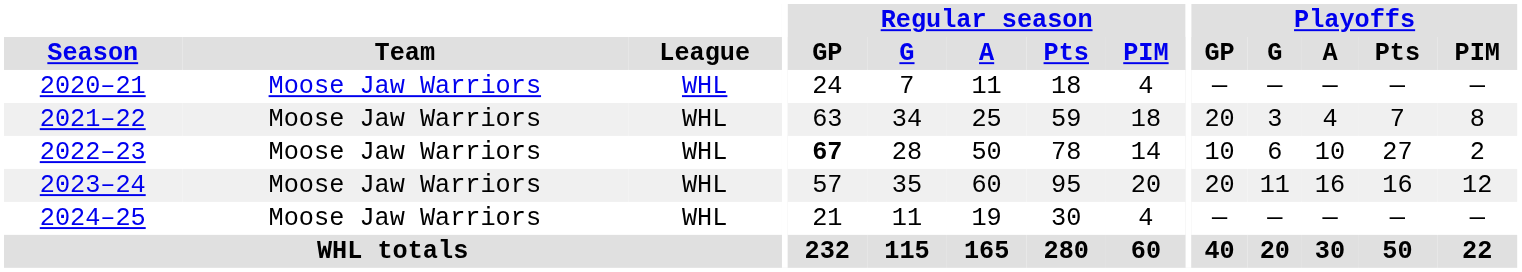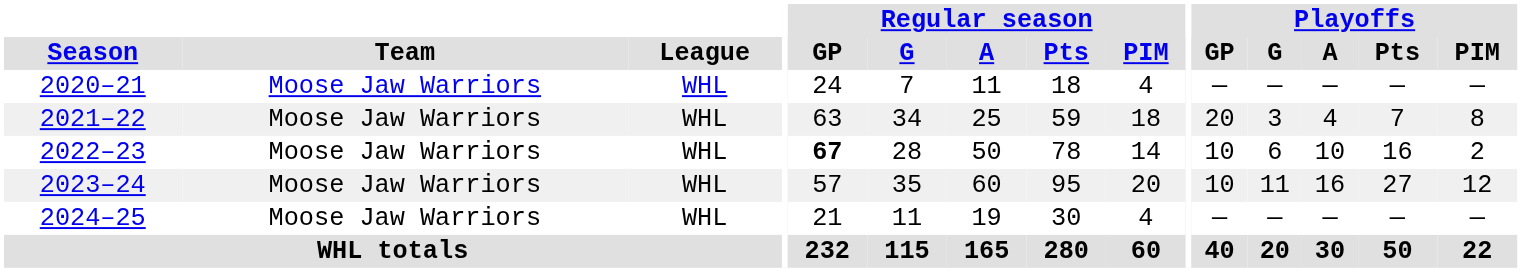 <table border="0" cellpadding="1" cellspacing="0" style="text-align:center; width:60em">
 <tr bgcolor="#e0e0e0">
 <th colspan="3" bgcolor="#ffffff"></th>
 <th rowspan="100" bgcolor="#ffffff"></th>
 <th colspan="5"><a href='#'>Regular season</a></th>
 <th rowspan="100" bgcolor="#ffffff"></th>
 <th colspan="5"><a href='#'>Playoffs</a></th>
 </tr>
 <tr bgcolor="#e0e0e0">
 <th><a href='#'>Season</a></th>
 <th>Team</th>
 <th>League</th>
 <th>GP</th>
 <th><a href='#'>G</a></th>
 <th><a href='#'>A</a></th>
 <th><a href='#'>Pts</a></th>
 <th><a href='#'>PIM</a></th>
 <th>GP</th>
 <th>G</th>
 <th>A</th>
 <th>Pts</th>
 <th>PIM</th>
 </tr>
 <tr>
 <td><a href='#'>2020–21</a></td>
 <td><a href='#'>Moose Jaw Warriors</a></td>
 <td><a href='#'>WHL</a></td>
 <td>24</td>
 <td>7</td>
 <td>11</td>
 <td>18</td>
 <td>4</td>
 <td>—</td>
 <td>—</td>
 <td>—</td>
 <td>—</td>
 <td>—</td>
 </tr>
 <tr bgcolor="#f0f0f0">
 <td><a href='#'>2021–22</a></td>
 <td>Moose Jaw Warriors</td>
 <td>WHL</td>
 <td>63</td>
 <td>34</td>
 <td>25</td>
 <td>59</td>
 <td>18</td>
 <td>20</td>
 <td>3</td>
 <td>4</td>
 <td>7</td>
 <td>8</td>
 </tr>
 <tr>
 <td><a href='#'>2022–23</a></td>
 <td>Moose Jaw Warriors</td>
 <td>WHL</td>
 <td><strong>67</strong></td>
 <td>28</td>
 <td>50</td>
 <td>78</td>
 <td>14</td>
 <td>10</td>
 <td>6</td>
 <td>10</td>
-<td>27</td>
+<td>16</td>
 <td>2</td>
 </tr>
 <tr bgcolor="#f0f0f0">
 <td><a href='#'>2023–24</a></td>
 <td>Moose Jaw Warriors</td>
 <td>WHL</td>
 <td>57</td>
 <td>35</td>
 <td>60</td>
 <td>95</td>
 <td>20</td>
-<td>20</td>
+<td>10</td>
 <td>11</td>
 <td>16</td>
-<td>16</td>
+<td>27</td>
 <td>12</td>
 </tr>
 <tr>
 <td><a href='#'>2024–25</a></td>
 <td>Moose Jaw Warriors</td>
 <td>WHL</td>
 <td>21</td>
 <td>11</td>
 <td>19</td>
 <td>30</td>
 <td>4</td>
 <td>—</td>
 <td>—</td>
 <td>—</td>
 <td>—</td>
 <td>—</td>
 </tr>
 <tr>
 </tr>
 <tr bgcolor="#e0e0e0">
 <th colspan="3">WHL totals</th>
 <th>232</th>
 <th>115</th>
 <th>165</th>
 <th>280</th>
 <th>60</th>
 <th>40</th>
 <th>20</th>
 <th>30</th>
 <th>50</th>
 <th>22</th>
 </tr>
 </table>
